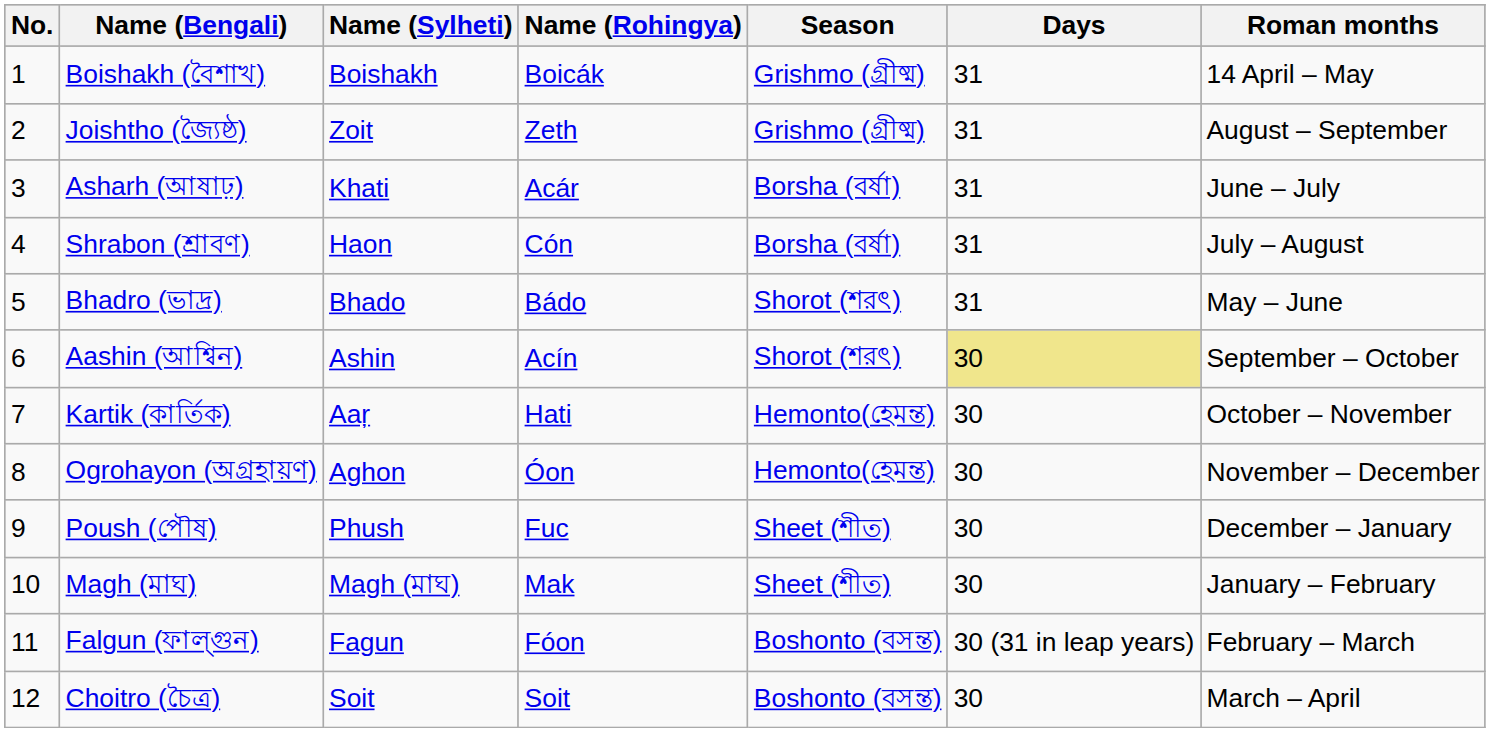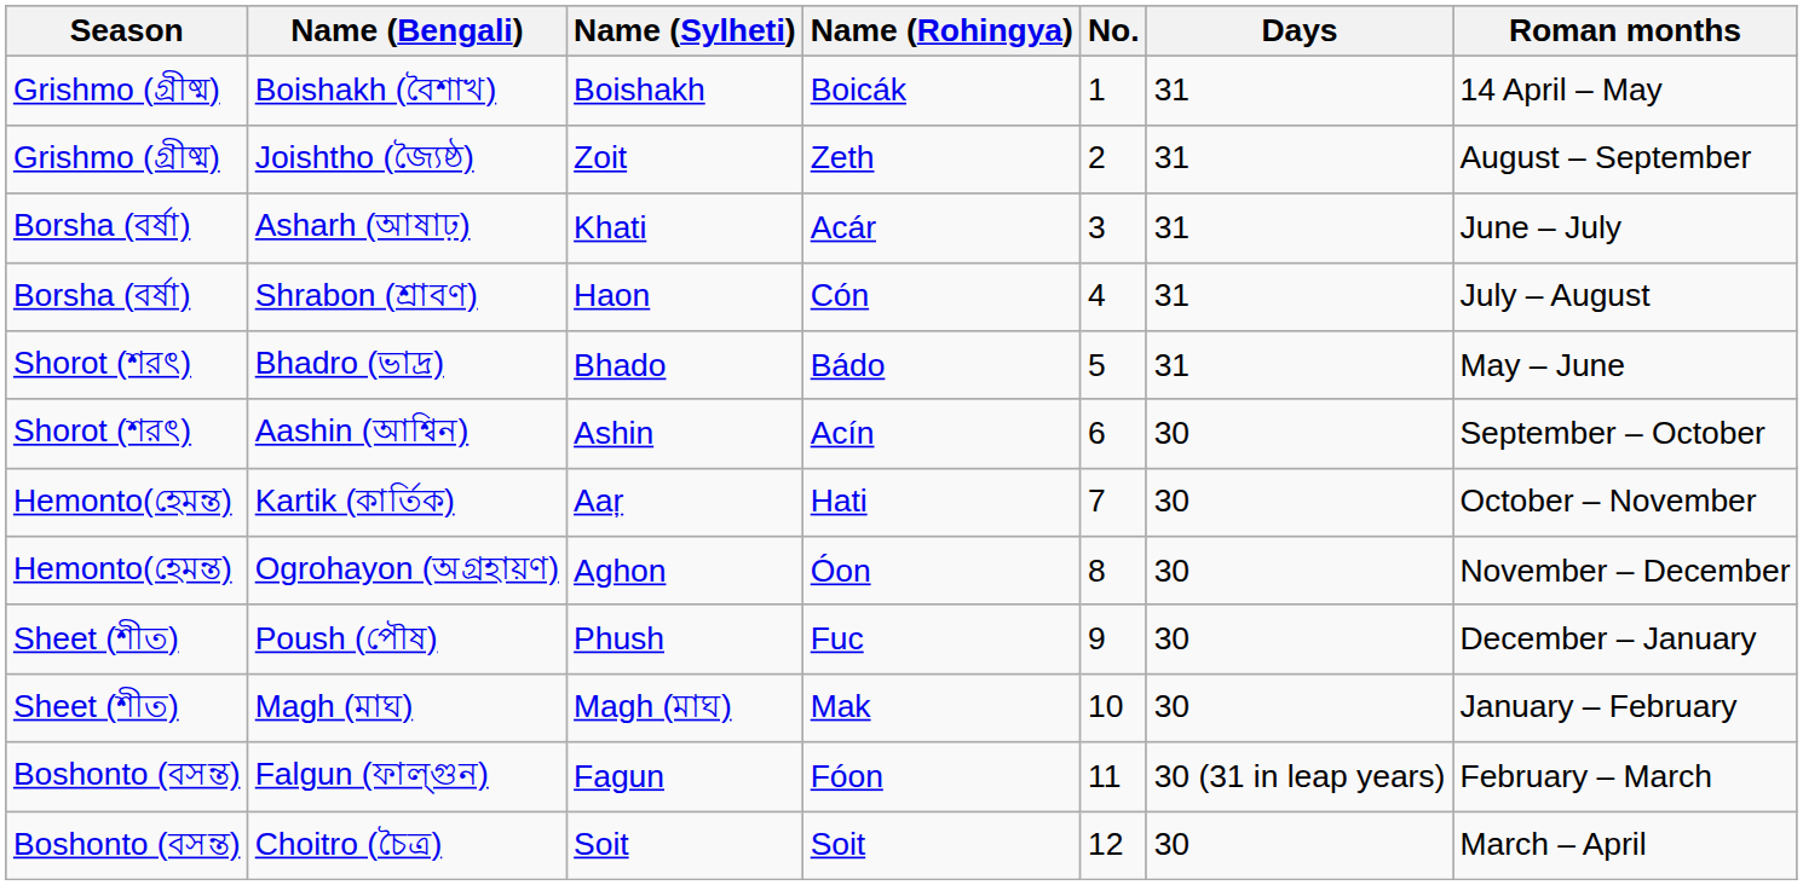 <table class="wikitable">
 <tr>
-<th>No.</th>
+<th>Season</th>
 <th>Name (<a href='#'>Bengali</a>)</th>
 <th>Name (<a href='#'>Sylheti</a>)</th>
 <th>Name (<a href='#'>Rohingya</a>)</th>
-<th>Season</th>
+<th>No.</th>
 <th>Days</th>
 <th>Roman months</th>
 </tr>
 <tr>
-<td>1</td>
+<td><a href='#'>Grishmo (গ্রীষ্ম)</a></td>
 <td><a href='#'>Boishakh (বৈশাখ)</a></td>
 <td><a href='#'>Boishakh</a></td>
 <td><a href='#'>Boicák</a></td>
-<td><a href='#'>Grishmo (গ্রীষ্ম)</a></td>
+<td>1</td>
 <td>31</td>
 <td>14 April – May</td>
 </tr>
 <tr>
-<td>2</td>
+<td><a href='#'>Grishmo (গ্রীষ্ম)</a></td>
 <td><a href='#'>Joishtho (জ্যৈষ্ঠ)</a></td>
 <td><a href='#'>Zoit</a></td>
 <td><a href='#'>Zeth</a></td>
-<td><a href='#'>Grishmo (গ্রীষ্ম)</a></td>
+<td>2</td>
 <td>31</td>
 <td>August – September</td>
 </tr>
 <tr>
-<td>3</td>
+<td><a href='#'>Borsha (বর্ষা)</a></td>
 <td><a href='#'>Asharh (আষাঢ়)</a></td>
 <td><a href='#'>Khati</a></td>
 <td><a href='#'>Acár</a></td>
-<td><a href='#'>Borsha (বর্ষা)</a></td>
+<td>3</td>
 <td>31</td>
 <td>June – July</td>
 </tr>
 <tr>
-<td>4</td>
+<td><a href='#'>Borsha (বর্ষা)</a></td>
 <td><a href='#'>Shrabon (শ্রাবণ)</a></td>
 <td><a href='#'>Haon</a></td>
 <td><a href='#'>Cón</a></td>
-<td><a href='#'>Borsha (বর্ষা)</a></td>
+<td>4</td>
 <td>31</td>
 <td>July – August</td>
 </tr>
 <tr>
-<td>5</td>
+<td><a href='#'>Shorot (শরৎ)</a></td>
 <td><a href='#'>Bhadro (ভাদ্র)</a></td>
 <td><a href='#'>Bhado</a></td>
 <td><a href='#'>Bádo</a></td>
-<td><a href='#'>Shorot (শরৎ)</a></td>
+<td>5</td>
 <td>31</td>
 <td>May – June</td>
 </tr>
 <tr>
-<td>6</td>
+<td><a href='#'>Shorot (শরৎ)</a></td>
 <td><a href='#'>Aashin (আশ্বিন)</a></td>
 <td><a href='#'>Ashin</a></td>
 <td><a href='#'>Acín</a></td>
-<td><a href='#'>Shorot (শরৎ)</a></td>
-<td style="background: khaki;">30</td>
+<td>6</td>
+<td>30</td>
 <td>September – October</td>
 </tr>
 <tr>
-<td>7</td>
+<td><a href='#'>Hemonto(হেমন্ত)</a></td>
 <td><a href='#'>Kartik (কার্তিক)</a></td>
 <td><a href='#'>Aaŗ</a></td>
 <td><a href='#'>Hati</a></td>
-<td><a href='#'>Hemonto(হেমন্ত)</a></td>
+<td>7</td>
 <td>30</td>
 <td>October – November</td>
 </tr>
 <tr>
-<td>8</td>
+<td><a href='#'>Hemonto(হেমন্ত)</a></td>
 <td><a href='#'>Ogrohayon (অগ্রহায়ণ)</a></td>
 <td><a href='#'>Aghon</a></td>
 <td><a href='#'>Óon</a></td>
-<td><a href='#'>Hemonto(হেমন্ত)</a></td>
+<td>8</td>
 <td>30</td>
 <td>November – December</td>
 </tr>
 <tr>
-<td>9</td>
+<td><a href='#'>Sheet (শীত)</a></td>
 <td><a href='#'>Poush (পৌষ)</a></td>
 <td><a href='#'>Phush</a></td>
 <td><a href='#'>Fuc</a></td>
-<td><a href='#'>Sheet (শীত)</a></td>
+<td>9</td>
 <td>30</td>
 <td>December – January</td>
 </tr>
 <tr>
-<td>10</td>
+<td><a href='#'>Sheet (শীত)</a></td>
 <td><a href='#'>Magh (মাঘ)</a></td>
 <td><a href='#'>Magh (মাঘ)</a></td>
 <td><a href='#'>Mak</a></td>
-<td><a href='#'>Sheet (শীত)</a></td>
+<td>10</td>
 <td>30</td>
 <td>January – February</td>
 </tr>
 <tr>
-<td>11</td>
+<td><a href='#'>Boshonto (বসন্ত)</a></td>
 <td><a href='#'>Falgun (ফাল্গুন)</a></td>
 <td><a href='#'>Fagun</a></td>
 <td><a href='#'>Fóon</a></td>
-<td><a href='#'>Boshonto (বসন্ত)</a></td>
+<td>11</td>
 <td>30 (31 in leap years)</td>
 <td>February – March</td>
 </tr>
 <tr>
-<td>12</td>
+<td><a href='#'>Boshonto (বসন্ত)</a></td>
 <td><a href='#'>Choitro (চৈত্র)</a></td>
 <td><a href='#'>Soit</a></td>
 <td><a href='#'>Soit</a></td>
-<td><a href='#'>Boshonto (বসন্ত)</a></td>
+<td>12</td>
 <td>30</td>
 <td>March – April</td>
 </tr>
 </table>
